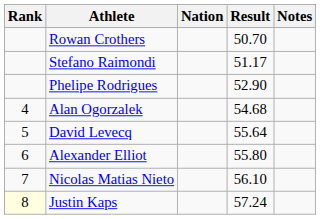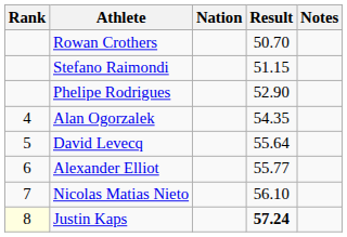 <table class="wikitable sortable" style="text-align:center">
 <tr>
 <th>Rank</th>
 <th>Athlete</th>
 <th>Nation</th>
 <th>Result</th>
 <th>Notes</th>
 </tr>
 <tr>
 <td></td>
 <td align=left><a href='#'>Rowan Crothers</a></td>
 <td align=left></td>
 <td>50.70</td>
 <td></td>
 </tr>
 <tr>
 <td></td>
 <td align=left><a href='#'>Stefano Raimondi</a></td>
 <td align=left></td>
-<td>51.17</td>
+<td>51.15</td>
 <td></td>
 </tr>
 <tr>
 <td></td>
 <td align=left><a href='#'>Phelipe Rodrigues</a></td>
 <td align=left></td>
 <td>52.90</td>
 <td></td>
 </tr>
 <tr>
 <td>4</td>
 <td align=left><a href='#'>Alan Ogorzalek</a></td>
 <td align=left></td>
-<td>54.68</td>
+<td>54.35</td>
 <td></td>
 </tr>
 <tr>
 <td>5</td>
 <td align=left><a href='#'>David Levecq</a></td>
 <td align=left></td>
 <td>55.64</td>
 <td></td>
 </tr>
 <tr>
 <td>6</td>
 <td align=left><a href='#'>Alexander Elliot</a></td>
 <td align=left></td>
-<td>55.80</td>
+<td>55.77</td>
 <td></td>
 </tr>
 <tr>
 <td>7</td>
 <td align=left><a href='#'>Nicolas Matias Nieto</a></td>
 <td align=left></td>
 <td>56.10</td>
 <td></td>
 </tr>
 <tr>
 <td style="background: lightyellow;">8</td>
 <td align=left><a href='#'>Justin Kaps</a></td>
 <td align=left></td>
-<td>57.24</td>
+<td><strong>57.24</strong></td>
 <td></td>
 </tr>
 </table>
